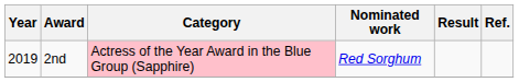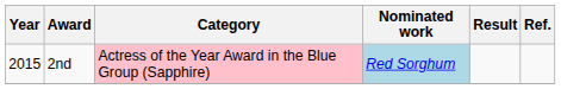 <table class="wikitable">
 <tr>
 <th>Year</th>
 <th>Award</th>
 <th>Category</th>
 <th>Nominated work</th>
 <th>Result</th>
 <th>Ref.</th>
 </tr>
 <tr>
-<td>2019</td>
+<td>2015</td>
 <td>2nd</td>
 <td style="background: pink;">Actress of the Year Award in the Blue Group (Sapphire)</td>
-<td><em><a href='#'>Red Sorghum</a></em></td>
+<td style="background: lightblue;"><em><a href='#'>Red Sorghum</a></em></td>
 <td></td>
 <td></td>
 </tr>
 <tr>
 </tr>
 </table>
